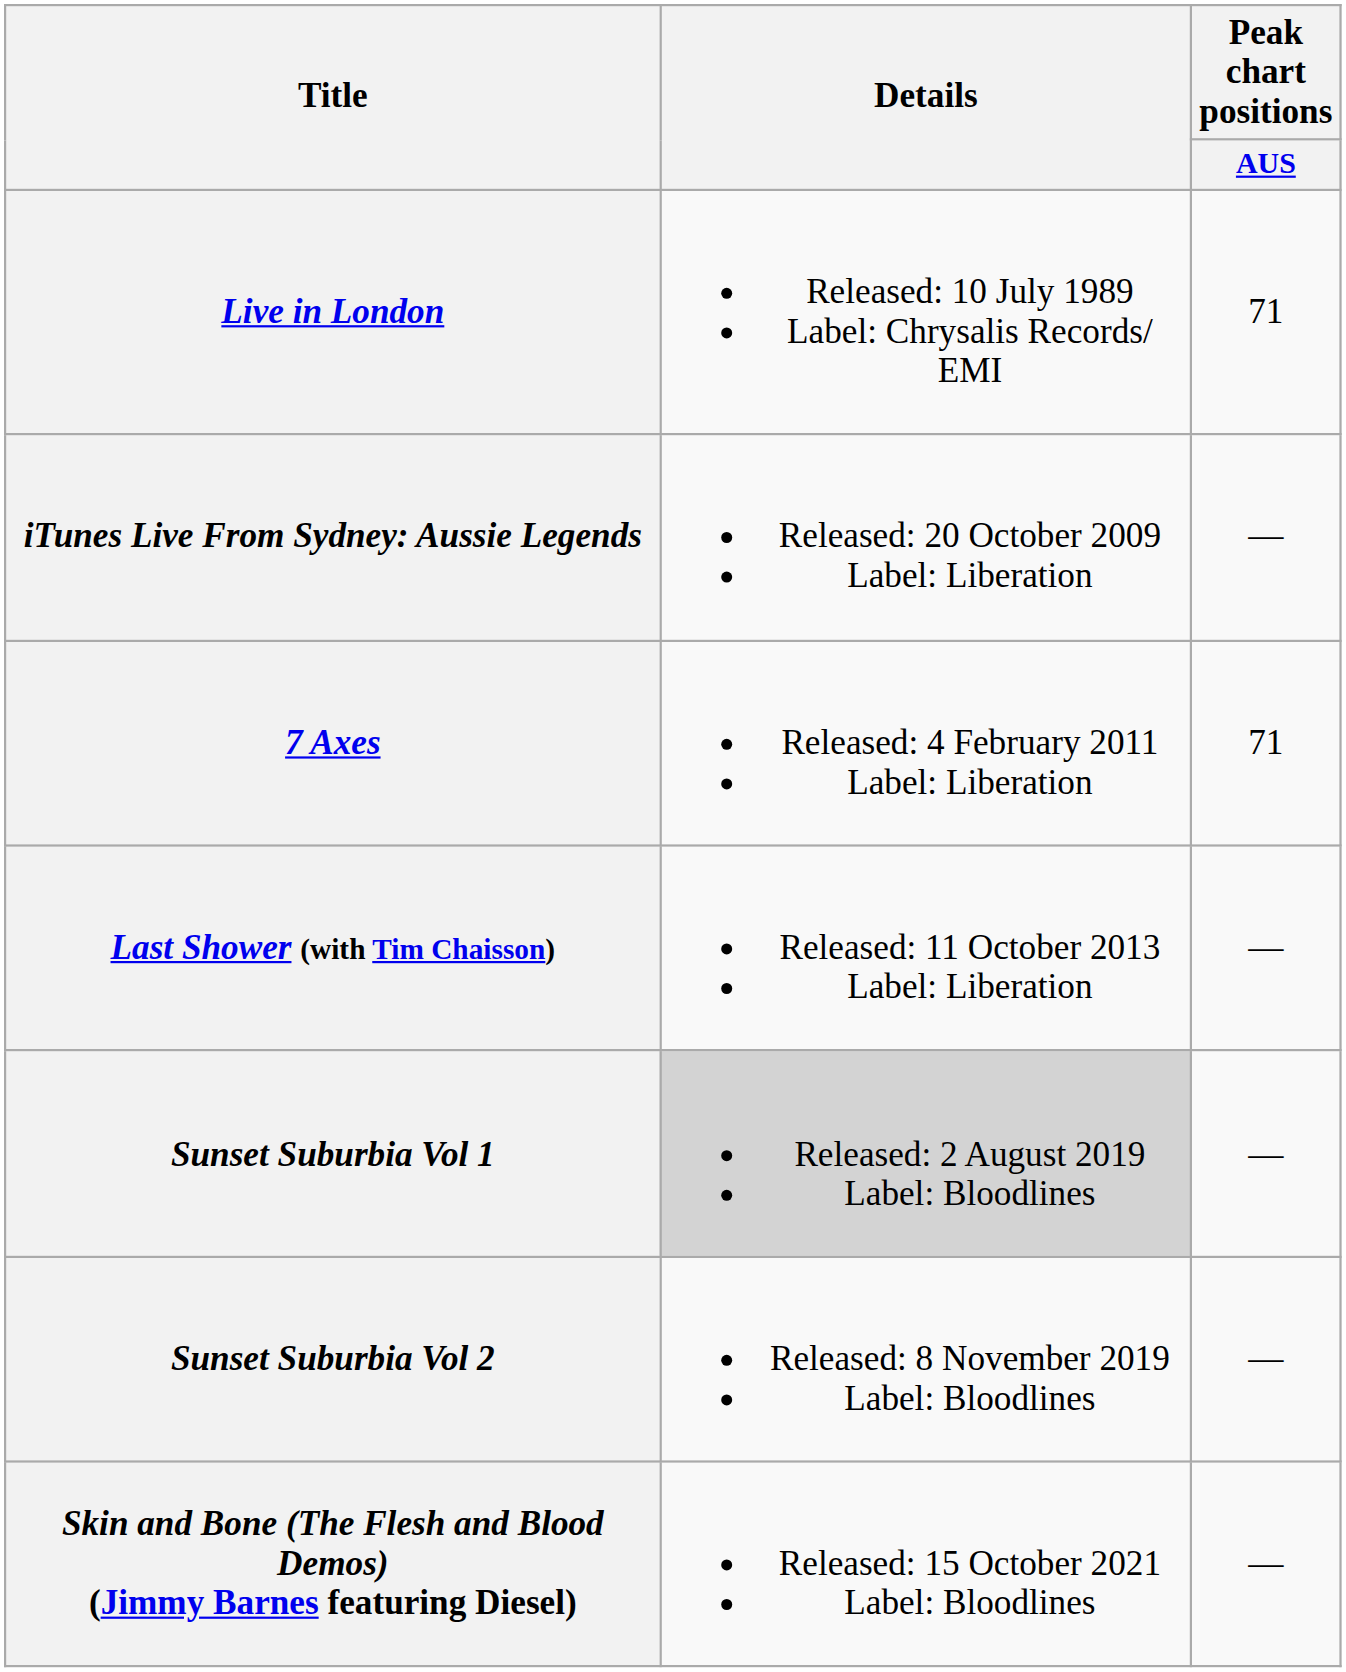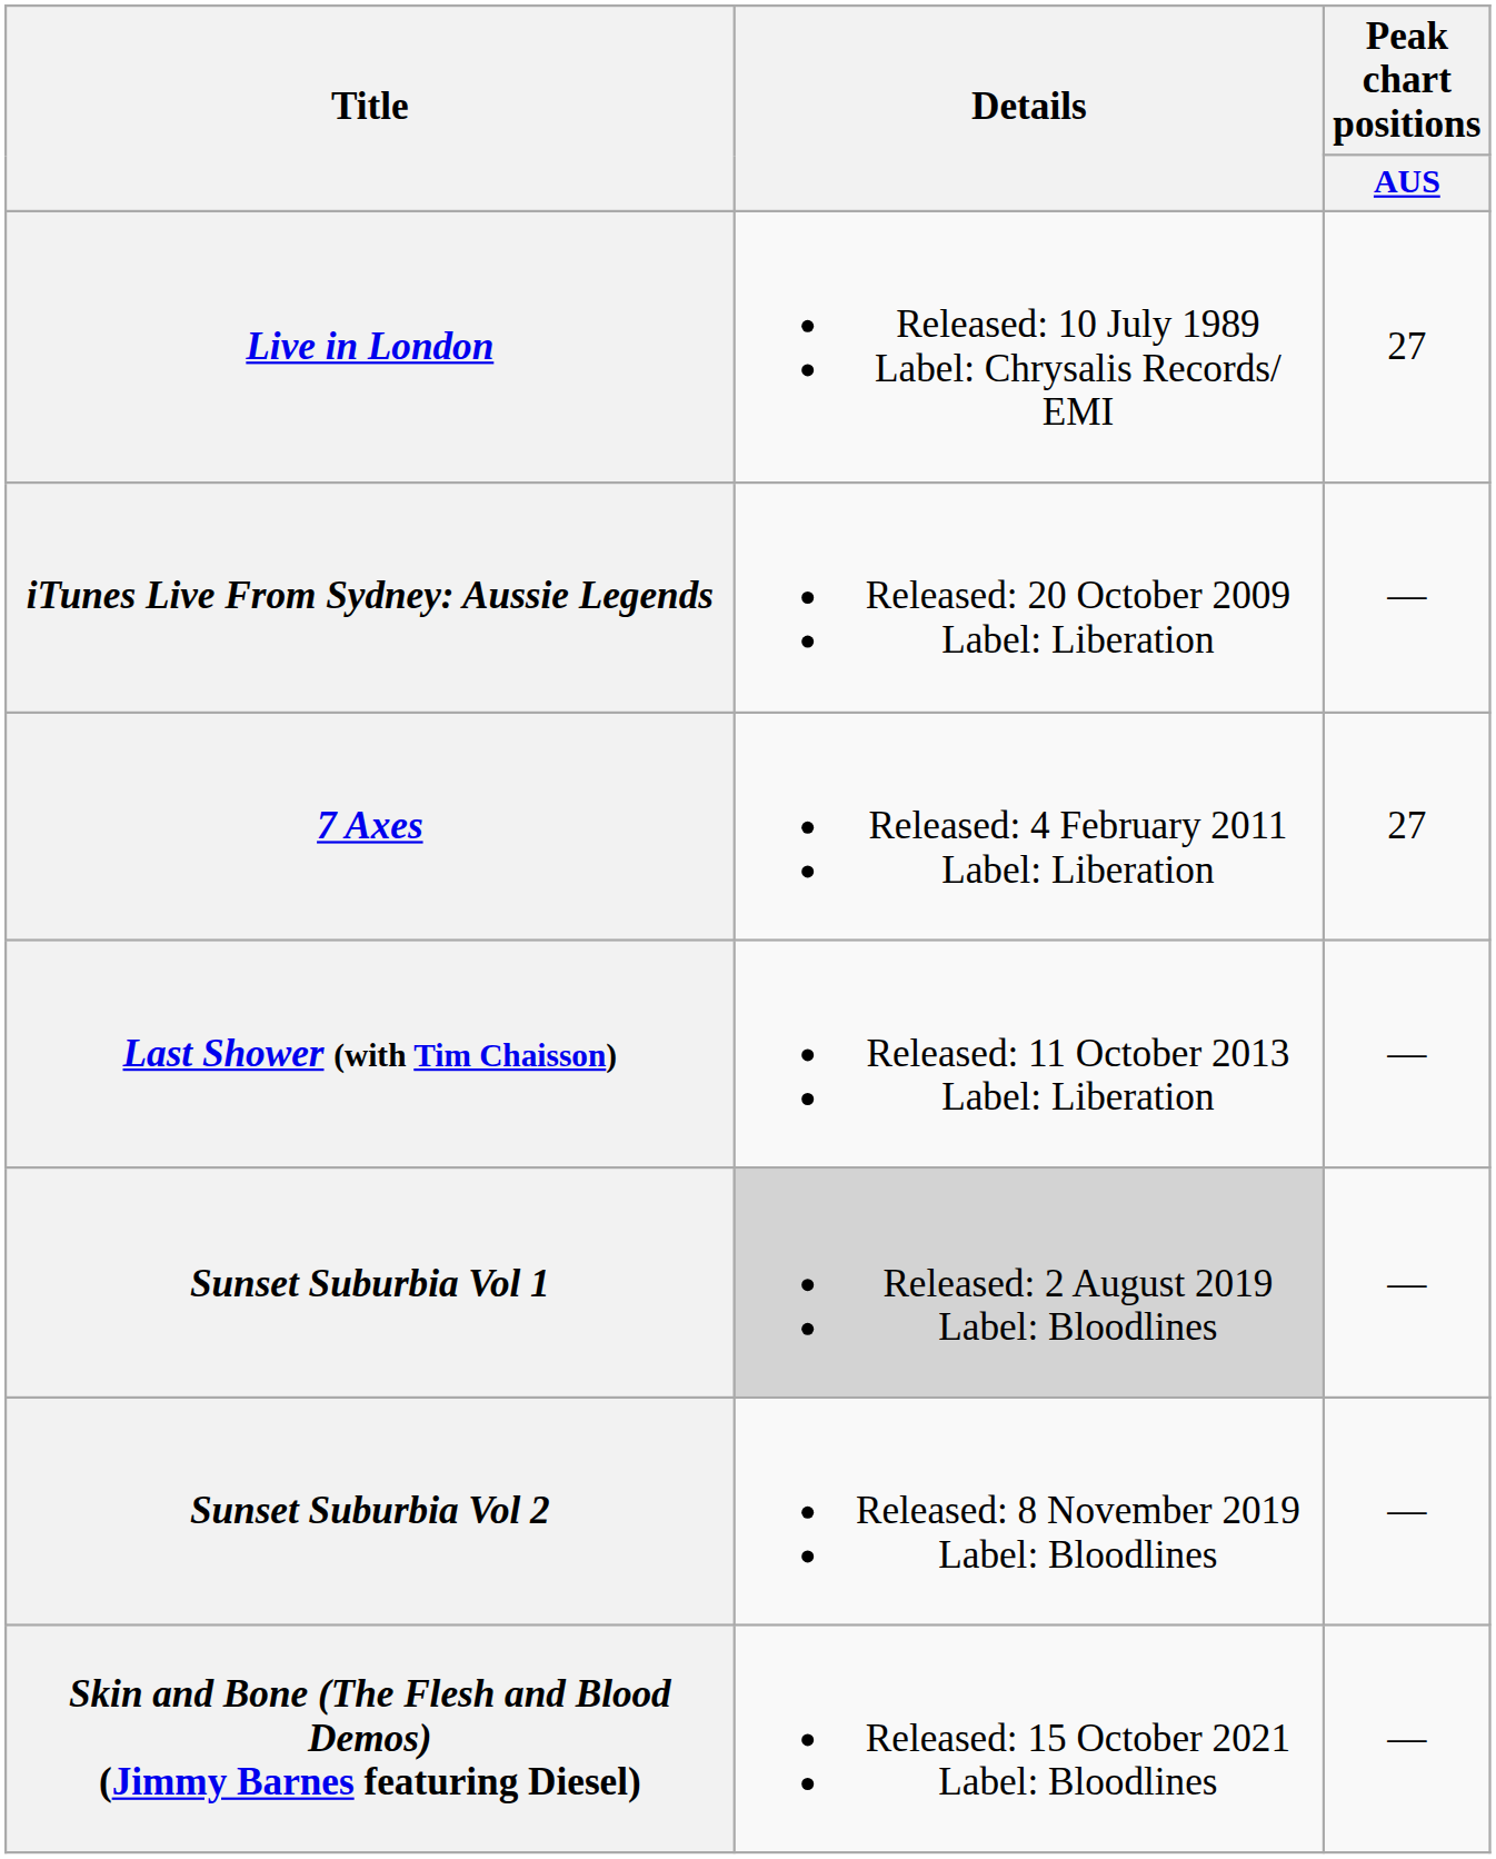 <table class="wikitable plainrowheaders" style="text-align:center;">
 <tr>
 <th rowspan="2" "width:20em;">Title</th>
 <th rowspan="2" "width:18em;">Details</th>
 <th colspan="1">Peak chart positions</th>
 </tr>
 <tr>
 <th style="width:3em;font-size:85%"><a href='#'>AUS</a><br></th>
 </tr>
 <tr>
 <th scope="row"><em><a href='#'>Live in London</a></em></th>
 <td><br><ul><li>Released: 10 July 1989</li><li>Label: Chrysalis Records/ EMI</li></ul></td>
-<td>71</td>
+<td>27</td>
 </tr>
 <tr>
 <th scope="row"><em>iTunes Live From Sydney: Aussie Legends</em></th>
 <td><br><ul><li>Released: 20 October 2009</li><li>Label: Liberation</li></ul></td>
 <td>—</td>
 </tr>
 <tr>
 <th scope="row"><em><a href='#'>7 Axes</a></em></th>
 <td><br><ul><li>Released: 4 February 2011</li><li>Label: Liberation</li></ul></td>
-<td>71</td>
+<td>27</td>
 </tr>
 <tr>
 <th scope="row"><em><a href='#'>Last Shower</a></em> <small> (with <a href='#'>Tim Chaisson</a>) </small></th>
 <td><br><ul><li>Released: 11 October 2013</li><li>Label: Liberation</li></ul></td>
 <td>—</td>
 </tr>
 <tr>
 <th scope="row"><em>Sunset Suburbia Vol 1</em></th>
 <td style="background: lightgrey;"><br><ul><li>Released: 2 August 2019</li><li>Label: Bloodlines</li></ul></td>
 <td>—</td>
 </tr>
 <tr>
 <th scope="row"><em>Sunset Suburbia Vol 2</em></th>
 <td><br><ul><li>Released: 8 November 2019</li><li>Label: Bloodlines</li></ul></td>
 <td>—</td>
 </tr>
 <tr>
 <th scope="row"><em>Skin and Bone (The Flesh and Blood Demos)</em> <br>(<a href='#'>Jimmy Barnes</a> featuring Diesel)</th>
 <td><br><ul><li>Released: 15 October 2021</li><li>Label: Bloodlines</li></ul></td>
 <td>—</td>
 </tr>
 </table>
